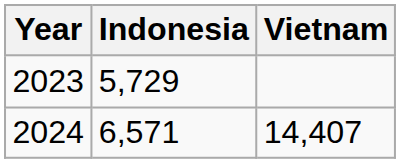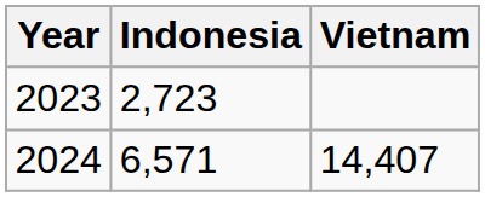 <table class="wikitable">
 <tr>
 <th>Year</th>
 <th>Indonesia</th>
 <th>Vietnam</th>
 </tr>
 <tr>
 <td>2023</td>
-<td>5,729</td>
+<td>2,723</td>
 <td></td>
 </tr>
 <tr>
 <td>2024</td>
 <td>6,571</td>
 <td>14,407</td>
 </tr>
 </table>
